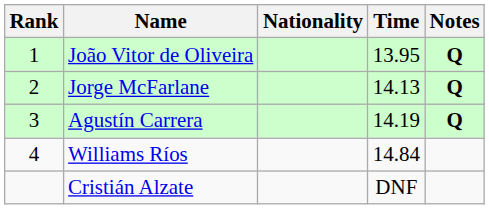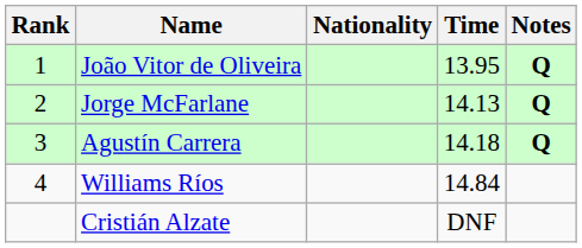 <table class="wikitable sortable" style="text-align:center">
 <tr>
 <th>Rank</th>
 <th>Name</th>
 <th>Nationality</th>
 <th>Time</th>
 <th>Notes</th>
 </tr>
 <tr bgcolor=ccffcc>
 <td align=center>1</td>
 <td align=left><a href='#'>João Vitor de Oliveira</a></td>
 <td align=left></td>
 <td>13.95</td>
 <td><strong>Q</strong></td>
 </tr>
 <tr bgcolor=ccffcc>
 <td align=center>2</td>
 <td align=left><a href='#'>Jorge McFarlane</a></td>
 <td align=left></td>
 <td>14.13</td>
 <td><strong>Q</strong></td>
 </tr>
 <tr bgcolor=ccffcc>
 <td align=center>3</td>
 <td align=left><a href='#'>Agustín Carrera</a></td>
 <td align=left></td>
-<td>14.19</td>
+<td>14.18</td>
 <td><strong>Q</strong></td>
 </tr>
 <tr>
 <td align=center>4</td>
 <td align=left><a href='#'>Williams Ríos</a></td>
 <td align=left></td>
 <td>14.84</td>
 <td></td>
 </tr>
 <tr>
 <td align=center></td>
 <td align=left><a href='#'>Cristián Alzate</a></td>
 <td align=left></td>
 <td>DNF</td>
 <td></td>
 </tr>
 </table>
